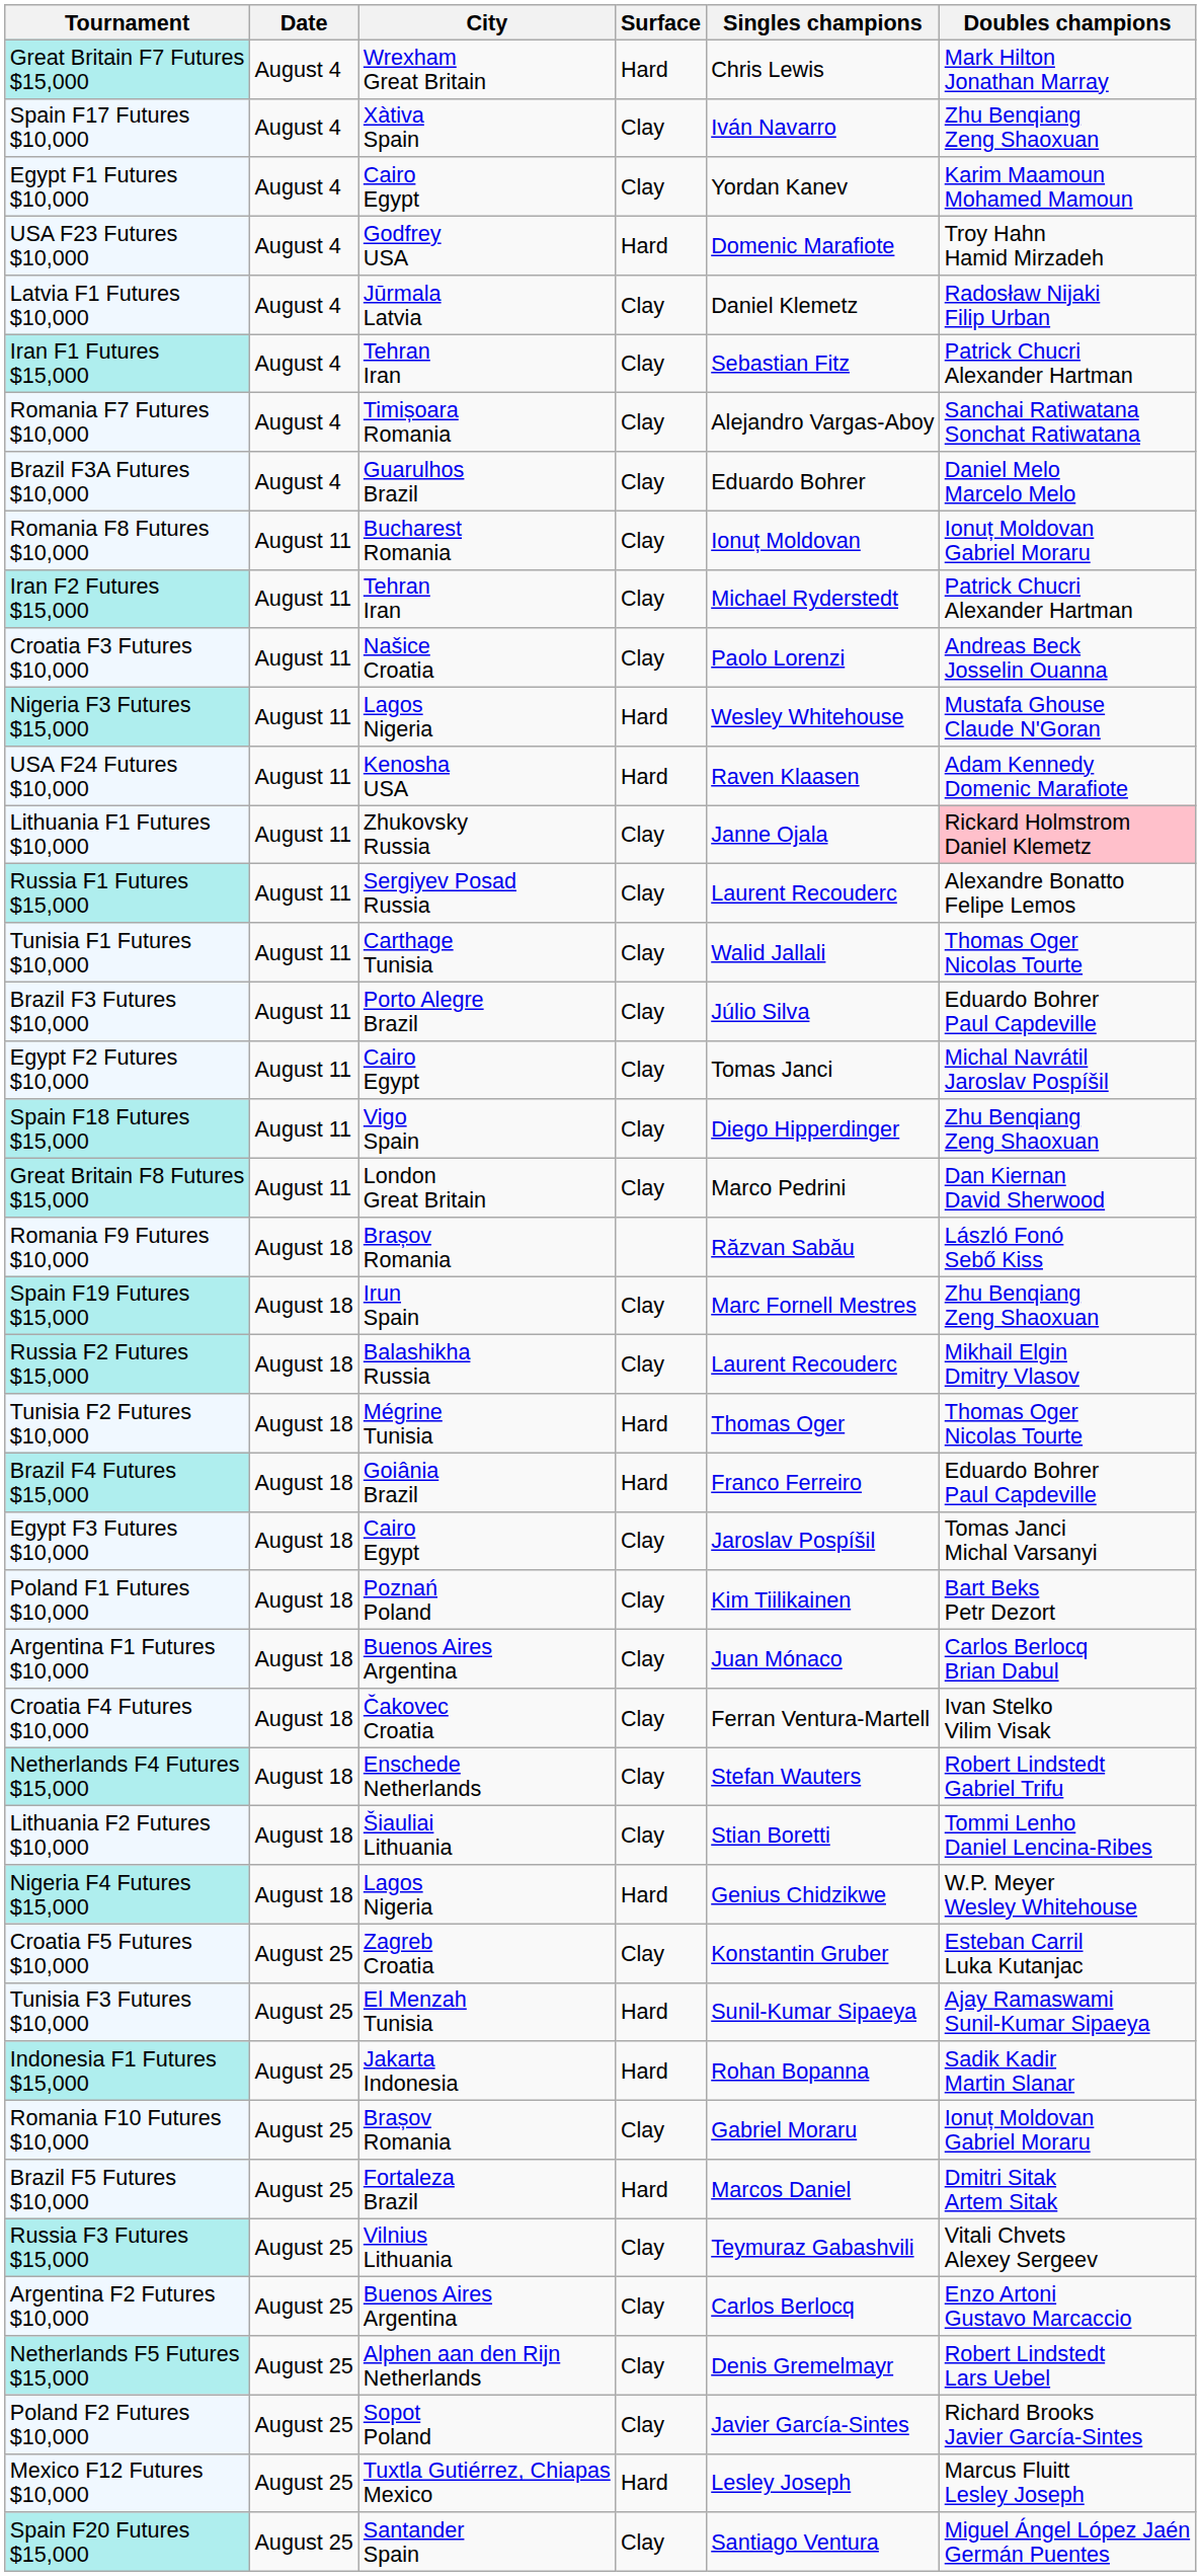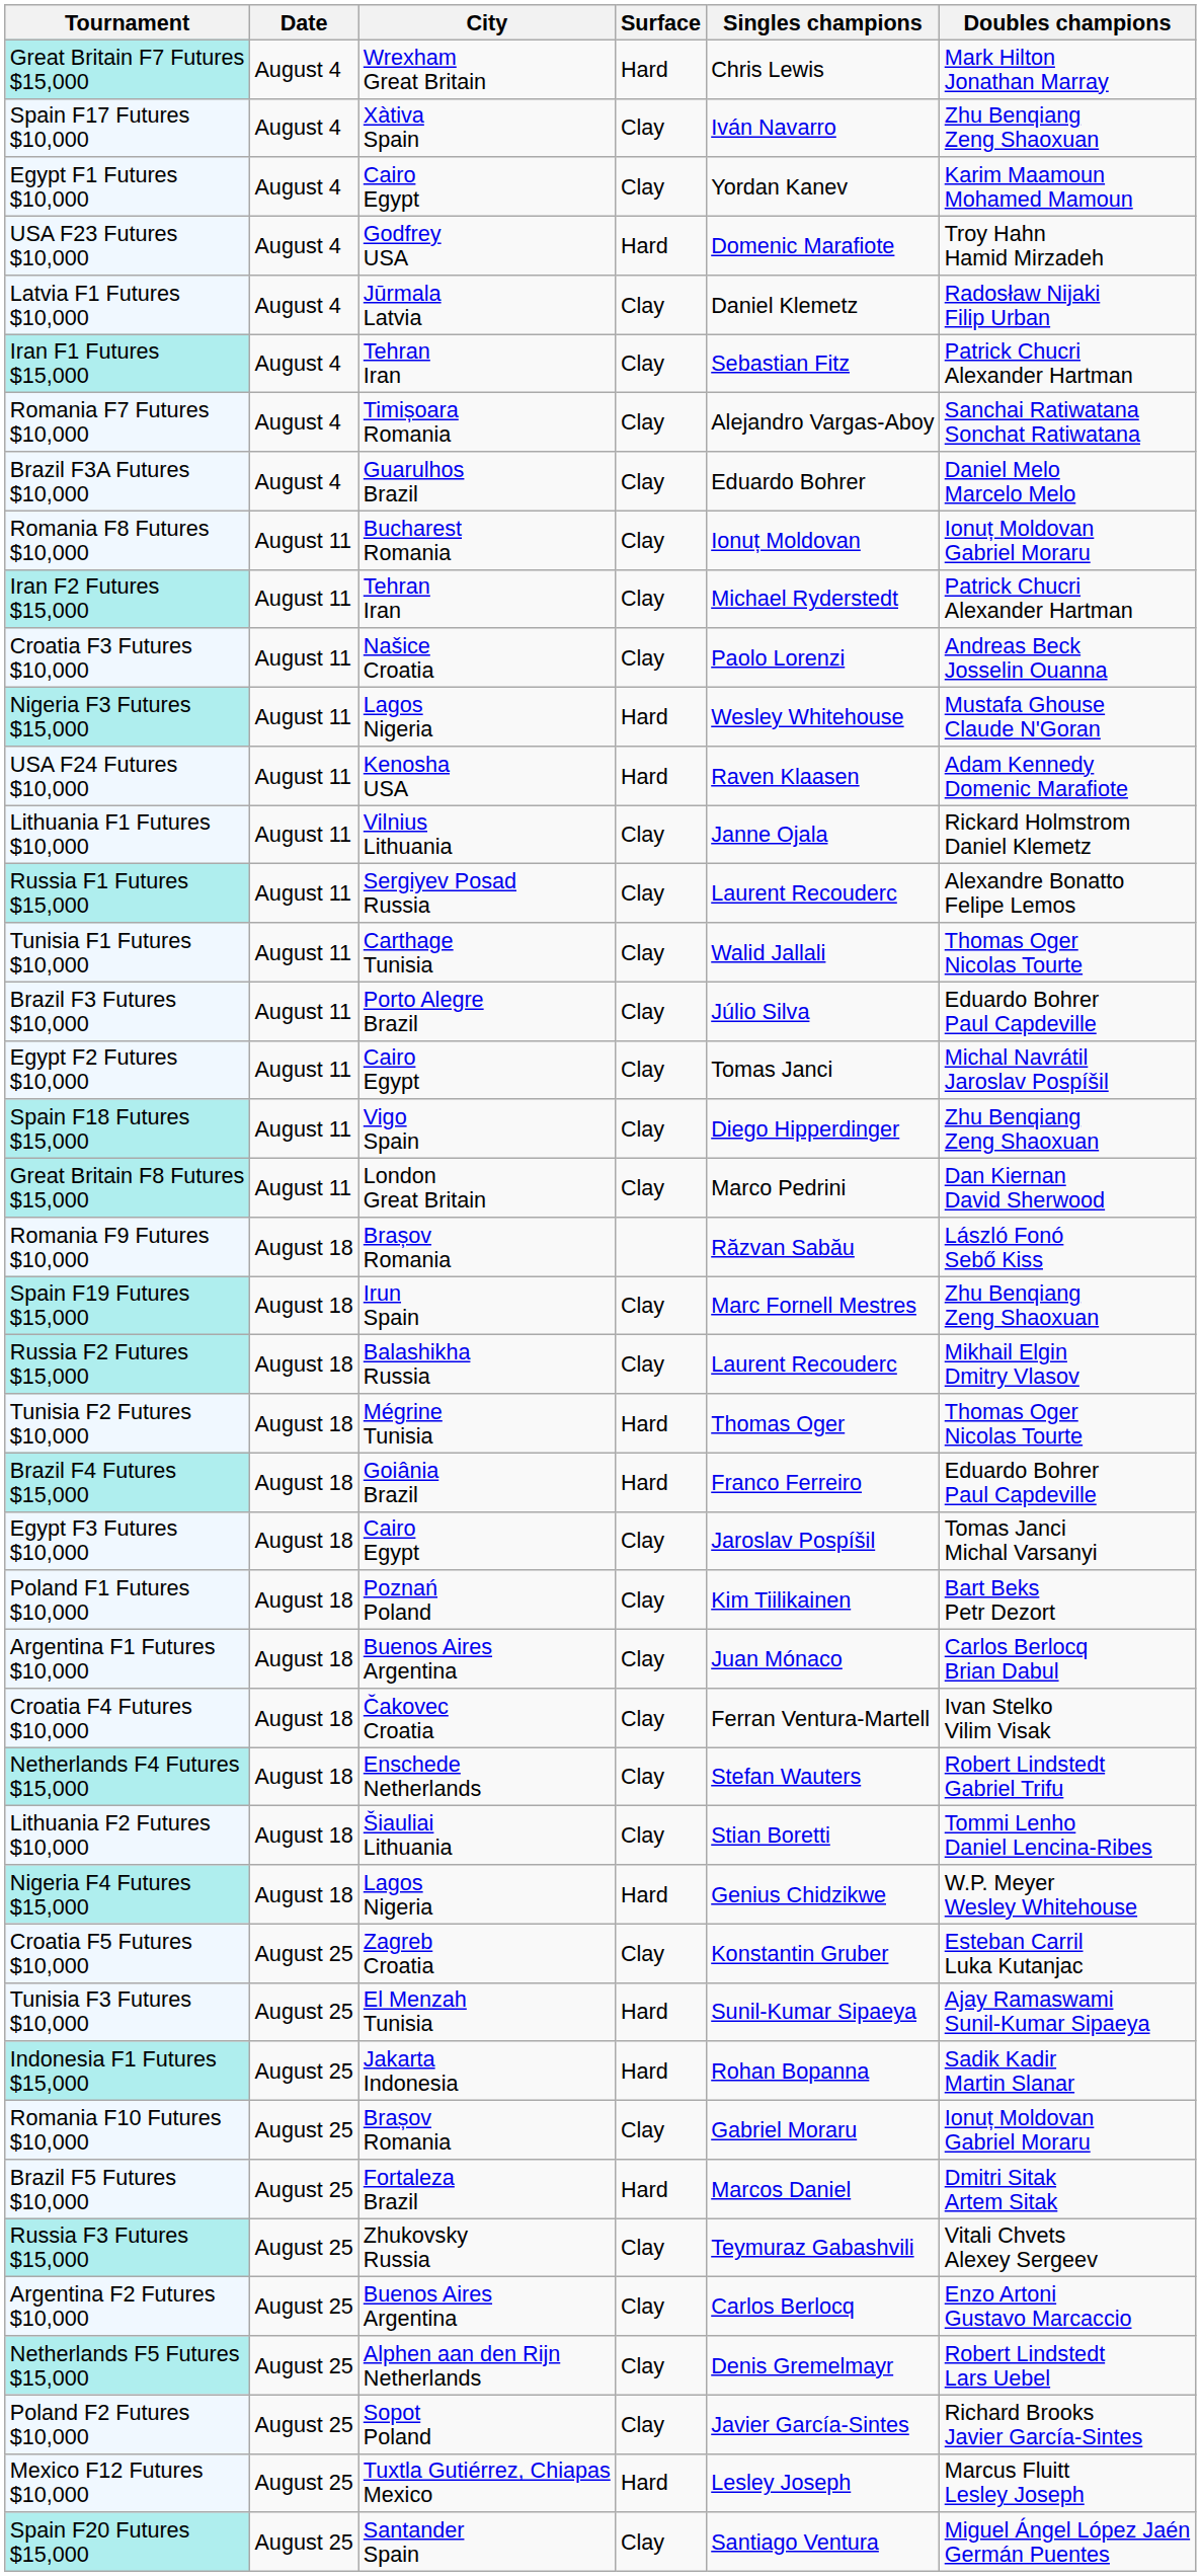 <table class="sortable wikitable" style="font-size:90%">
 <tr>
 <th>Tournament</th>
 <th>Date</th>
 <th>City</th>
 <th>Surface</th>
 <th>Singles champions</th>
 <th>Doubles champions</th>
 </tr>
 <tr>
 <td style="background:#afeeee;">Great Britain F7 Futures<br>$15,000</td>
 <td>August 4</td>
 <td><a href='#'>Wrexham</a><br>Great Britain</td>
 <td>Hard</td>
 <td> Chris Lewis</td>
 <td> <a href='#'>Mark Hilton</a> <br> <a href='#'>Jonathan Marray</a></td>
 </tr>
 <tr>
 <td style="background:#f0f8ff;">Spain F17 Futures<br>$10,000</td>
 <td>August 4</td>
 <td><a href='#'>Xàtiva</a><br>Spain</td>
 <td>Clay</td>
 <td> <a href='#'>Iván Navarro</a></td>
 <td> <a href='#'>Zhu Benqiang</a> <br> <a href='#'>Zeng Shaoxuan</a></td>
 </tr>
 <tr>
 <td style="background:#f0f8ff;">Egypt F1 Futures<br>$10,000</td>
 <td>August 4</td>
 <td><a href='#'>Cairo</a><br>Egypt</td>
 <td>Clay</td>
 <td> Yordan Kanev</td>
 <td> <a href='#'>Karim Maamoun</a> <br> <a href='#'>Mohamed Mamoun</a></td>
 </tr>
 <tr>
 <td style="background:#f0f8ff;">USA F23 Futures<br>$10,000</td>
 <td>August 4</td>
 <td><a href='#'>Godfrey</a><br>USA</td>
 <td>Hard</td>
 <td> <a href='#'>Domenic Marafiote</a></td>
 <td> Troy Hahn<br> Hamid Mirzadeh</td>
 </tr>
 <tr>
 <td style="background:#f0f8ff;">Latvia F1 Futures<br>$10,000</td>
 <td>August 4</td>
 <td><a href='#'>Jūrmala</a><br>Latvia</td>
 <td>Clay</td>
 <td> Daniel Klemetz</td>
 <td> <a href='#'>Radosław Nijaki</a> <br> <a href='#'>Filip Urban</a></td>
 </tr>
 <tr>
 <td style="background:#afeeee;">Iran F1 Futures<br>$15,000</td>
 <td>August 4</td>
 <td><a href='#'>Tehran</a><br>Iran</td>
 <td>Clay</td>
 <td> <a href='#'>Sebastian Fitz</a></td>
 <td> <a href='#'>Patrick Chucri</a> <br> Alexander Hartman</td>
 </tr>
 <tr>
 <td style="background:#f0f8ff;">Romania F7 Futures<br>$10,000</td>
 <td>August 4</td>
 <td><a href='#'>Timișoara</a><br>Romania</td>
 <td>Clay</td>
 <td> Alejandro Vargas-Aboy</td>
 <td> <a href='#'>Sanchai Ratiwatana</a> <br> <a href='#'>Sonchat Ratiwatana</a></td>
 </tr>
 <tr>
 <td style="background:#f0f8ff;">Brazil F3A Futures<br>$10,000</td>
 <td>August 4</td>
 <td><a href='#'>Guarulhos</a><br>Brazil</td>
 <td>Clay</td>
 <td> Eduardo Bohrer</td>
 <td> <a href='#'>Daniel Melo</a> <br> <a href='#'>Marcelo Melo</a></td>
 </tr>
 <tr>
 <td style="background:#f0f8ff;">Romania F8 Futures<br>$10,000</td>
 <td>August 11</td>
 <td><a href='#'>Bucharest</a><br>Romania</td>
 <td>Clay</td>
 <td> <a href='#'>Ionuț Moldovan</a></td>
 <td> <a href='#'>Ionuț Moldovan</a> <br> <a href='#'>Gabriel Moraru</a></td>
 </tr>
 <tr>
 <td style="background:#afeeee;">Iran F2 Futures<br>$15,000</td>
 <td>August 11</td>
 <td><a href='#'>Tehran</a><br>Iran</td>
 <td>Clay</td>
 <td> <a href='#'>Michael Ryderstedt</a></td>
 <td> <a href='#'>Patrick Chucri</a> <br> Alexander Hartman</td>
 </tr>
 <tr>
 <td style="background:#f0f8ff;">Croatia F3 Futures<br>$10,000</td>
 <td>August 11</td>
 <td><a href='#'>Našice</a><br>Croatia</td>
 <td>Clay</td>
 <td> <a href='#'>Paolo Lorenzi</a></td>
 <td> <a href='#'>Andreas Beck</a> <br> <a href='#'>Josselin Ouanna</a></td>
 </tr>
 <tr>
 <td style="background:#afeeee;">Nigeria F3 Futures<br>$15,000</td>
 <td>August 11</td>
 <td><a href='#'>Lagos</a><br>Nigeria</td>
 <td>Hard</td>
 <td> <a href='#'>Wesley Whitehouse</a></td>
 <td> <a href='#'>Mustafa Ghouse</a> <br> <a href='#'>Claude N'Goran</a></td>
 </tr>
 <tr>
 <td style="background:#f0f8ff;">USA F24 Futures<br>$10,000</td>
 <td>August 11</td>
 <td><a href='#'>Kenosha</a><br>USA</td>
 <td>Hard</td>
 <td> <a href='#'>Raven Klaasen</a></td>
 <td> <a href='#'>Adam Kennedy</a> <br> <a href='#'>Domenic Marafiote</a></td>
 </tr>
 <tr>
 <td style="background:#f0f8ff;">Lithuania F1 Futures<br>$10,000</td>
 <td>August 11</td>
-<td>Zhukovsky<br>Russia</td>
+<td><a href='#'>Vilnius</a><br>Lithuania</td>
 <td>Clay</td>
 <td> <a href='#'>Janne Ojala</a></td>
-<td style="background: pink;"> Rickard Holmstrom <br> Daniel Klemetz</td>
+<td> Rickard Holmstrom <br> Daniel Klemetz</td>
 </tr>
 <tr>
 <td style="background:#afeeee;">Russia F1 Futures<br>$15,000</td>
 <td>August 11</td>
 <td><a href='#'>Sergiyev Posad</a><br>Russia</td>
 <td>Clay</td>
 <td> <a href='#'>Laurent Recouderc</a></td>
 <td> Alexandre Bonatto <br> Felipe Lemos</td>
 </tr>
 <tr>
 <td style="background:#f0f8ff;">Tunisia F1 Futures<br>$10,000</td>
 <td>August 11</td>
 <td><a href='#'>Carthage</a><br>Tunisia</td>
 <td>Clay</td>
 <td> <a href='#'>Walid Jallali</a></td>
 <td> <a href='#'>Thomas Oger</a> <br> <a href='#'>Nicolas Tourte</a></td>
 </tr>
 <tr>
 <td style="background:#f0f8ff;">Brazil F3 Futures<br>$10,000</td>
 <td>August 11</td>
 <td><a href='#'>Porto Alegre</a><br>Brazil</td>
 <td>Clay</td>
 <td> <a href='#'>Júlio Silva</a></td>
 <td> Eduardo Bohrer <br> <a href='#'>Paul Capdeville</a></td>
 </tr>
 <tr>
 <td style="background:#f0f8ff;">Egypt F2 Futures<br>$10,000</td>
 <td>August 11</td>
 <td><a href='#'>Cairo</a><br>Egypt</td>
 <td>Clay</td>
 <td> Tomas Janci</td>
 <td> <a href='#'>Michal Navrátil</a> <br> <a href='#'>Jaroslav Pospíšil</a></td>
 </tr>
 <tr>
 <td style="background:#afeeee;">Spain F18 Futures<br>$15,000</td>
 <td>August 11</td>
 <td><a href='#'>Vigo</a><br>Spain</td>
 <td>Clay</td>
 <td> <a href='#'>Diego Hipperdinger</a></td>
 <td> <a href='#'>Zhu Benqiang</a> <br> <a href='#'>Zeng Shaoxuan</a></td>
 </tr>
 <tr>
 <td style="background:#afeeee;">Great Britain F8 Futures<br>$15,000</td>
 <td>August 11</td>
 <td>London<br>Great Britain</td>
 <td>Clay</td>
 <td> Marco Pedrini</td>
 <td> <a href='#'>Dan Kiernan</a> <br> <a href='#'>David Sherwood</a></td>
 </tr>
 <tr>
 <td style="background:#f0f8ff;">Romania F9 Futures<br>$10,000</td>
 <td>August 18</td>
 <td><a href='#'>Brașov</a><br>Romania</td>
 <td></td>
 <td> <a href='#'>Răzvan Sabău</a></td>
 <td> <a href='#'>László Fonó</a> <br> <a href='#'>Sebő Kiss</a></td>
 </tr>
 <tr>
 <td style="background:#afeeee;">Spain F19 Futures<br>$15,000</td>
 <td>August 18</td>
 <td><a href='#'>Irun</a><br>Spain</td>
 <td>Clay</td>
 <td> <a href='#'>Marc Fornell Mestres</a></td>
 <td> <a href='#'>Zhu Benqiang</a> <br> <a href='#'>Zeng Shaoxuan</a></td>
 </tr>
 <tr>
 <td style="background:#afeeee;">Russia F2 Futures<br>$15,000</td>
 <td>August 18</td>
 <td><a href='#'>Balashikha</a><br>Russia</td>
 <td>Clay</td>
 <td> <a href='#'>Laurent Recouderc</a></td>
 <td> <a href='#'>Mikhail Elgin</a> <br> <a href='#'>Dmitry Vlasov</a></td>
 </tr>
 <tr>
 <td style="background:#f0f8ff;">Tunisia F2 Futures<br>$10,000</td>
 <td>August 18</td>
 <td><a href='#'>Mégrine</a><br>Tunisia</td>
 <td>Hard</td>
 <td> <a href='#'>Thomas Oger</a></td>
 <td> <a href='#'>Thomas Oger</a> <br> <a href='#'>Nicolas Tourte</a></td>
 </tr>
 <tr>
 <td style="background:#afeeee;">Brazil F4 Futures<br>$15,000</td>
 <td>August 18</td>
 <td><a href='#'>Goiânia</a><br>Brazil</td>
 <td>Hard</td>
 <td> <a href='#'>Franco Ferreiro</a></td>
 <td> Eduardo Bohrer <br> <a href='#'>Paul Capdeville</a></td>
 </tr>
 <tr>
 <td style="background:#f0f8ff;">Egypt F3 Futures<br>$10,000</td>
 <td>August 18</td>
 <td><a href='#'>Cairo</a><br>Egypt</td>
 <td>Clay</td>
 <td> <a href='#'>Jaroslav Pospíšil</a></td>
 <td> Tomas Janci <br> Michal Varsanyi</td>
 </tr>
 <tr>
 <td style="background:#f0f8ff;">Poland F1 Futures<br>$10,000</td>
 <td>August 18</td>
 <td><a href='#'>Poznań</a><br>Poland</td>
 <td>Clay</td>
 <td> <a href='#'>Kim Tiilikainen</a></td>
 <td> <a href='#'>Bart Beks</a> <br> Petr Dezort</td>
 </tr>
 <tr>
 <td style="background:#f0f8ff;">Argentina F1 Futures<br>$10,000</td>
 <td>August 18</td>
 <td><a href='#'>Buenos Aires</a><br>Argentina</td>
 <td>Clay</td>
 <td> <a href='#'>Juan Mónaco</a></td>
 <td> <a href='#'>Carlos Berlocq</a> <br> <a href='#'>Brian Dabul</a></td>
 </tr>
 <tr>
 <td style="background:#f0f8ff;">Croatia F4 Futures<br>$10,000</td>
 <td>August 18</td>
 <td><a href='#'>Čakovec</a><br>Croatia</td>
 <td>Clay</td>
 <td> Ferran Ventura-Martell</td>
 <td> Ivan Stelko <br> Vilim Visak</td>
 </tr>
 <tr>
 <td style="background:#afeeee;">Netherlands F4 Futures<br>$15,000</td>
 <td>August 18</td>
 <td><a href='#'>Enschede</a><br>Netherlands</td>
 <td>Clay</td>
 <td> <a href='#'>Stefan Wauters</a></td>
 <td> <a href='#'>Robert Lindstedt</a> <br> <a href='#'>Gabriel Trifu</a></td>
 </tr>
 <tr>
 <td style="background:#f0f8ff;">Lithuania F2 Futures<br>$10,000</td>
 <td>August 18</td>
 <td><a href='#'>Šiauliai</a><br>Lithuania</td>
 <td>Clay</td>
 <td> <a href='#'>Stian Boretti</a></td>
 <td> <a href='#'>Tommi Lenho</a> <br> <a href='#'>Daniel Lencina-Ribes</a></td>
 </tr>
 <tr>
 <td style="background:#afeeee;">Nigeria F4 Futures<br>$15,000</td>
 <td>August 18</td>
 <td><a href='#'>Lagos</a><br>Nigeria</td>
 <td>Hard</td>
 <td> <a href='#'>Genius Chidzikwe</a></td>
 <td> W.P. Meyer <br> <a href='#'>Wesley Whitehouse</a></td>
 </tr>
 <tr>
 <td style="background:#f0f8ff;">Croatia F5 Futures<br>$10,000</td>
 <td>August 25</td>
 <td><a href='#'>Zagreb</a><br>Croatia</td>
 <td>Clay</td>
 <td> <a href='#'>Konstantin Gruber</a></td>
 <td> <a href='#'>Esteban Carril</a> <br> Luka Kutanjac</td>
 </tr>
 <tr>
 <td style="background:#f0f8ff;">Tunisia F3 Futures<br>$10,000</td>
 <td>August 25</td>
 <td><a href='#'>El Menzah</a><br>Tunisia</td>
 <td>Hard</td>
 <td> <a href='#'>Sunil-Kumar Sipaeya</a></td>
 <td> <a href='#'>Ajay Ramaswami</a> <br> <a href='#'>Sunil-Kumar Sipaeya</a></td>
 </tr>
 <tr>
 <td style="background:#afeeee;">Indonesia F1 Futures<br>$15,000</td>
 <td>August 25</td>
 <td><a href='#'>Jakarta</a><br>Indonesia</td>
 <td>Hard</td>
 <td> <a href='#'>Rohan Bopanna</a></td>
 <td> <a href='#'>Sadik Kadir</a> <br> <a href='#'>Martin Slanar</a></td>
 </tr>
 <tr>
 <td style="background:#f0f8ff;">Romania F10 Futures<br>$10,000</td>
 <td>August 25</td>
 <td><a href='#'>Brașov</a><br>Romania</td>
 <td>Clay</td>
 <td> <a href='#'>Gabriel Moraru</a></td>
 <td> <a href='#'>Ionuț Moldovan</a> <br> <a href='#'>Gabriel Moraru</a></td>
 </tr>
 <tr>
 <td style="background:#f0f8ff;">Brazil F5 Futures<br>$10,000</td>
 <td>August 25</td>
 <td><a href='#'>Fortaleza</a><br>Brazil</td>
 <td>Hard</td>
 <td> <a href='#'>Marcos Daniel</a></td>
 <td> <a href='#'>Dmitri Sitak</a> <br> <a href='#'>Artem Sitak</a></td>
 </tr>
 <tr>
 <td style="background:#afeeee;">Russia F3 Futures<br>$15,000</td>
 <td>August 25</td>
-<td><a href='#'>Vilnius</a><br>Lithuania</td>
+<td>Zhukovsky<br>Russia</td>
 <td>Clay</td>
 <td> <a href='#'>Teymuraz Gabashvili</a></td>
 <td> Vitali Chvets<br> Alexey Sergeev</td>
 </tr>
 <tr>
 <td style="background:#f0f8ff;">Argentina F2 Futures<br>$10,000</td>
 <td>August 25</td>
 <td><a href='#'>Buenos Aires</a><br>Argentina</td>
 <td>Clay</td>
 <td> <a href='#'>Carlos Berlocq</a></td>
 <td> <a href='#'>Enzo Artoni</a> <br> <a href='#'>Gustavo Marcaccio</a></td>
 </tr>
 <tr>
 <td style="background:#afeeee;">Netherlands F5 Futures<br>$15,000</td>
 <td>August 25</td>
 <td><a href='#'>Alphen aan den Rijn</a><br>Netherlands</td>
 <td>Clay</td>
 <td> <a href='#'>Denis Gremelmayr</a></td>
 <td> <a href='#'>Robert Lindstedt</a> <br> <a href='#'>Lars Uebel</a></td>
 </tr>
 <tr>
 <td style="background:#f0f8ff;">Poland F2 Futures<br>$10,000</td>
 <td>August 25</td>
 <td><a href='#'>Sopot</a><br>Poland</td>
 <td>Clay</td>
 <td> <a href='#'>Javier García-Sintes</a></td>
 <td> Richard Brooks <br> <a href='#'>Javier García-Sintes</a></td>
 </tr>
 <tr>
 <td style="background:#f0f8ff;">Mexico F12 Futures<br>$10,000</td>
 <td>August 25</td>
 <td><a href='#'>Tuxtla Gutiérrez, Chiapas</a><br>Mexico</td>
 <td>Hard</td>
 <td> <a href='#'>Lesley Joseph</a></td>
 <td> Marcus Fluitt <br> <a href='#'>Lesley Joseph</a></td>
 </tr>
 <tr>
 <td style="background:#afeeee;">Spain F20 Futures<br>$15,000</td>
 <td>August 25</td>
 <td><a href='#'>Santander</a><br>Spain</td>
 <td>Clay</td>
 <td> <a href='#'>Santiago Ventura</a></td>
 <td> <a href='#'>Miguel Ángel López Jaén</a> <br> <a href='#'>Germán Puentes</a></td>
 </tr>
 </table>
